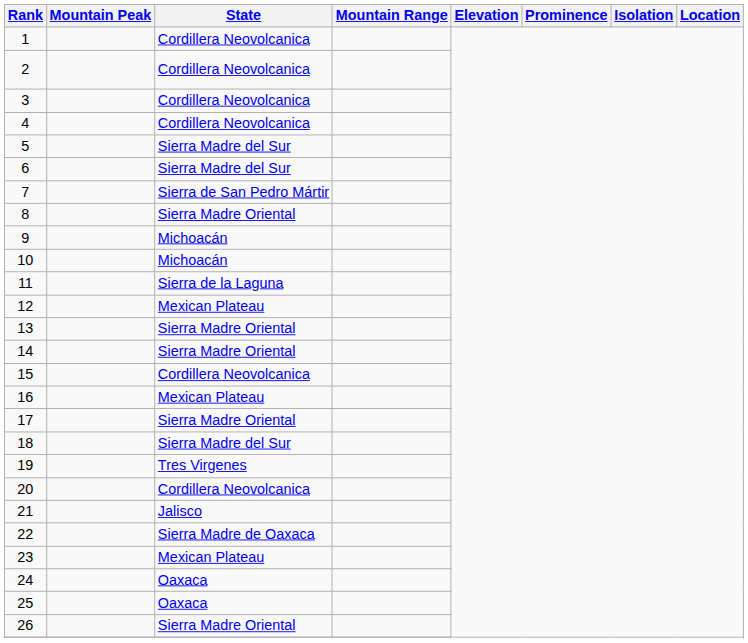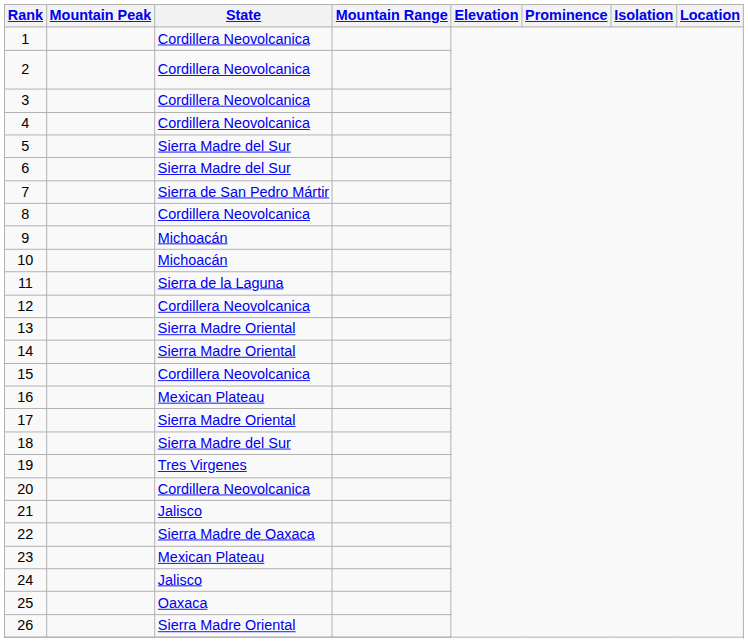 <table class="wikitable sortable">
 <tr>
 <th><a href='#'>Rank</a></th>
 <th><a href='#'>Mountain Peak</a></th>
 <th><a href='#'>State</a></th>
 <th><a href='#'>Mountain Range</a></th>
 <th><a href='#'>Elevation</a></th>
 <th><a href='#'>Prominence</a></th>
 <th><a href='#'>Isolation</a></th>
 <th><a href='#'>Location</a></th>
 </tr>
 <tr>
 <td align=center>1<br></td>
 <td><br></td>
 <td><a href='#'>Cordillera Neovolcanica</a><br></td>
 <td></td>
 </tr>
 <tr>
 <td align=center>2<br></td>
 <td><br><br></td>
 <td><a href='#'>Cordillera Neovolcanica</a><br></td>
 <td></td>
 </tr>
 <tr>
 <td align=center>3<br></td>
 <td></td>
 <td><a href='#'>Cordillera Neovolcanica</a><br></td>
 <td></td>
 </tr>
 <tr>
 <td align=center>4<br></td>
 <td></td>
 <td><a href='#'>Cordillera Neovolcanica</a><br></td>
 <td></td>
 </tr>
 <tr>
 <td align=center>5<br></td>
 <td></td>
 <td><a href='#'>Sierra Madre del Sur</a><br></td>
 <td></td>
 </tr>
 <tr>
 <td align=center>6<br></td>
 <td></td>
 <td><a href='#'>Sierra Madre del Sur</a><br></td>
 <td></td>
 </tr>
 <tr>
 <td align=center>7<br></td>
 <td></td>
 <td><a href='#'>Sierra de San Pedro Mártir</a><br></td>
 <td></td>
 </tr>
 <tr>
 <td align=center>8<br></td>
 <td></td>
-<td><a href='#'>Sierra Madre Oriental</a><br></td>
+<td><a href='#'>Cordillera Neovolcanica</a><br></td>
 <td></td>
 </tr>
 <tr>
 <td align=center>9<br></td>
 <td></td>
 <td><a href='#'>Michoacán</a><br></td>
 <td></td>
 </tr>
 <tr>
 <td align=center>10<br></td>
 <td><br></td>
 <td><a href='#'>Michoacán</a><br></td>
 <td></td>
 </tr>
 <tr>
 <td align=center>11<br></td>
 <td></td>
 <td><a href='#'>Sierra de la Laguna</a><br></td>
 <td></td>
 </tr>
 <tr>
 <td align=center>12<br></td>
 <td></td>
-<td><a href='#'>Mexican Plateau</a><br></td>
+<td><a href='#'>Cordillera Neovolcanica</a><br></td>
 <td></td>
 </tr>
 <tr>
 <td align=center>13<br></td>
 <td></td>
 <td><a href='#'>Sierra Madre Oriental</a><br></td>
 <td></td>
 </tr>
 <tr>
 <td align=center>14<br></td>
 <td></td>
 <td><a href='#'>Sierra Madre Oriental</a><br></td>
 <td></td>
 </tr>
 <tr>
 <td align=center>15<br></td>
 <td></td>
 <td><a href='#'>Cordillera Neovolcanica</a><br></td>
 <td></td>
 </tr>
 <tr>
 <td align=center>16<br></td>
 <td></td>
 <td><a href='#'>Mexican Plateau</a><br></td>
 <td></td>
 </tr>
 <tr>
 <td align=center>17<br></td>
 <td></td>
 <td><a href='#'>Sierra Madre Oriental</a><br></td>
 <td></td>
 </tr>
 <tr>
 <td align=center>18<br></td>
 <td></td>
 <td><a href='#'>Sierra Madre del Sur</a><br></td>
 <td></td>
 </tr>
 <tr>
 <td align=center>19<br></td>
 <td></td>
 <td><a href='#'>Tres Virgenes</a><br></td>
 <td></td>
 </tr>
 <tr>
 <td align=center>20<br></td>
 <td></td>
 <td><a href='#'>Cordillera Neovolcanica</a><br></td>
 <td></td>
 </tr>
 <tr>
 <td align=center>21<br></td>
 <td></td>
 <td><a href='#'>Jalisco</a><br></td>
 <td></td>
 </tr>
 <tr>
 <td align=center>22<br></td>
 <td></td>
 <td><a href='#'>Sierra Madre de Oaxaca</a><br></td>
 <td></td>
 </tr>
 <tr>
 <td align=center>23<br></td>
 <td><br></td>
 <td><a href='#'>Mexican Plateau</a><br></td>
 <td></td>
 </tr>
 <tr>
 <td align=center>24<br></td>
 <td></td>
-<td><a href='#'>Oaxaca</a><br></td>
+<td><a href='#'>Jalisco</a><br></td>
 <td></td>
 </tr>
 <tr>
 <td align=center>25<br></td>
 <td></td>
 <td><a href='#'>Oaxaca</a><br></td>
 <td></td>
 </tr>
 <tr>
 <td align=center>26<br></td>
 <td></td>
 <td><a href='#'>Sierra Madre Oriental</a><br></td>
 <td></td>
 </tr>
 <tr>
 </tr>
 </table>
